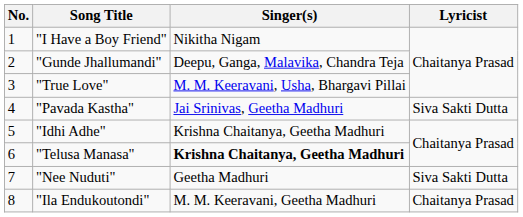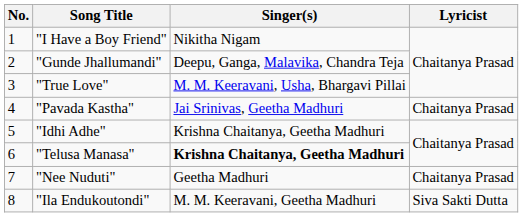 <table class="wikitable">
 <tr>
 <th>No.</th>
 <th>Song Title</th>
 <th>Singer(s)</th>
 <th>Lyricist</th>
 </tr>
 <tr>
 <td>1</td>
 <td>"I Have a Boy Friend"</td>
 <td>Nikitha Nigam</td>
 <td rowspan="3">Chaitanya Prasad</td>
 </tr>
 <tr>
 <td>2</td>
 <td>"Gunde Jhallumandi"</td>
 <td>Deepu, Ganga, <a href='#'>Malavika</a>, Chandra Teja</td>
 </tr>
 <tr>
 <td>3</td>
 <td>"True Love"</td>
 <td><a href='#'>M. M. Keeravani</a>, <a href='#'>Usha</a>, Bhargavi Pillai</td>
 </tr>
 <tr>
 <td>4</td>
 <td>"Pavada Kastha"</td>
 <td><a href='#'>Jai Srinivas</a>, <a href='#'>Geetha Madhuri</a></td>
-<td>Siva Sakti Dutta</td>
+<td>Chaitanya Prasad</td>
 </tr>
 <tr>
 <td>5</td>
 <td>"Idhi Adhe"</td>
 <td>Krishna Chaitanya, Geetha Madhuri</td>
 <td rowspan="2">Chaitanya Prasad</td>
 </tr>
 <tr>
 <td>6</td>
 <td>"Telusa Manasa"</td>
 <td><strong>Krishna Chaitanya, Geetha Madhuri</strong></td>
 </tr>
 <tr>
 <td>7</td>
 <td>"Nee Nuduti"</td>
 <td>Geetha Madhuri</td>
-<td>Siva Sakti Dutta</td>
+<td>Chaitanya Prasad</td>
 </tr>
 <tr>
 <td>8</td>
 <td>"Ila Endukoutondi"</td>
 <td>M. M. Keeravani, Geetha Madhuri</td>
-<td>Chaitanya Prasad</td>
+<td>Siva Sakti Dutta</td>
 </tr>
 </table>
